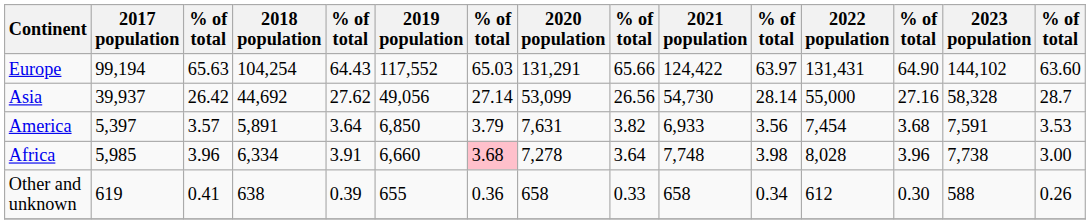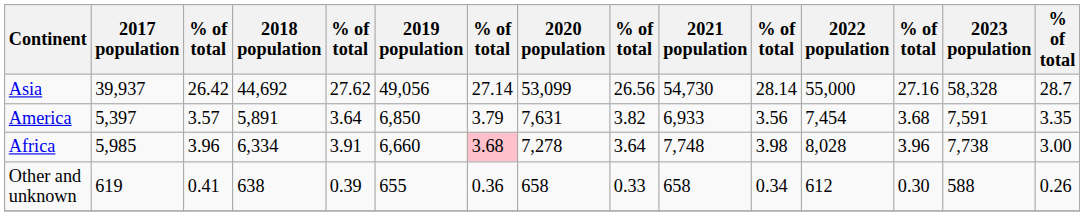 <table class="wikitable sortable" border="1">
 <tr>
 <th scope="col">Continent</th>
 <th scope="col">2017<br>population</th>
 <th scope="col">% of total</th>
 <th scope="col">2018<br>population</th>
 <th scope="col">% of total</th>
 <th scope="col">2019<br>population</th>
 <th scope="col">% of total</th>
 <th scope="col">2020<br>population</th>
 <th scope="col">% of total</th>
 <th scope="col">2021<br>population</th>
 <th scope="col">% of total</th>
 <th scope="col">2022<br>population</th>
 <th scope="col">% of total</th>
 <th scope="col">2023<br>population</th>
 <th scope="col">% of total</th>
-</tr>
-<tr>
-<td><a href='#'>Europe</a></td>
-<td>99,194</td>
-<td>65.63</td>
-<td>104,254</td>
-<td>64.43</td>
-<td>117,552</td>
-<td>65.03</td>
-<td>131,291</td>
-<td>65.66</td>
-<td>124,422</td>
-<td>63.97</td>
-<td>131,431</td>
-<td>64.90</td>
-<td>144,102</td>
-<td>63.60</td>
 </tr>
 <tr>
 <td><a href='#'>Asia</a></td>
 <td>39,937</td>
 <td>26.42</td>
 <td>44,692</td>
 <td>27.62</td>
 <td>49,056</td>
 <td>27.14</td>
 <td>53,099</td>
 <td>26.56</td>
 <td>54,730</td>
 <td>28.14</td>
 <td>55,000</td>
 <td>27.16</td>
 <td>58,328</td>
 <td>28.7</td>
 </tr>
 <tr>
 <td><a href='#'>America</a></td>
 <td>5,397</td>
 <td>3.57</td>
 <td>5,891</td>
 <td>3.64</td>
 <td>6,850</td>
 <td>3.79</td>
 <td>7,631</td>
 <td>3.82</td>
 <td>6,933</td>
 <td>3.56</td>
 <td>7,454</td>
 <td>3.68</td>
 <td>7,591</td>
-<td>3.53</td>
+<td>3.35</td>
 </tr>
 <tr>
 <td><a href='#'>Africa</a></td>
 <td>5,985</td>
 <td>3.96</td>
 <td>6,334</td>
 <td>3.91</td>
 <td>6,660</td>
 <td style="background: pink;">3.68</td>
 <td>7,278</td>
 <td>3.64</td>
 <td>7,748</td>
 <td>3.98</td>
 <td>8,028</td>
 <td>3.96</td>
 <td>7,738</td>
 <td>3.00</td>
 </tr>
 <tr>
 <td>Other and unknown</td>
 <td>619</td>
 <td>0.41</td>
 <td>638</td>
 <td>0.39</td>
 <td>655</td>
 <td>0.36</td>
 <td>658</td>
 <td>0.33</td>
 <td>658</td>
 <td>0.34</td>
 <td>612</td>
 <td>0.30</td>
 <td>588</td>
 <td>0.26</td>
 </tr>
 <tr>
 </tr>
 </table>
